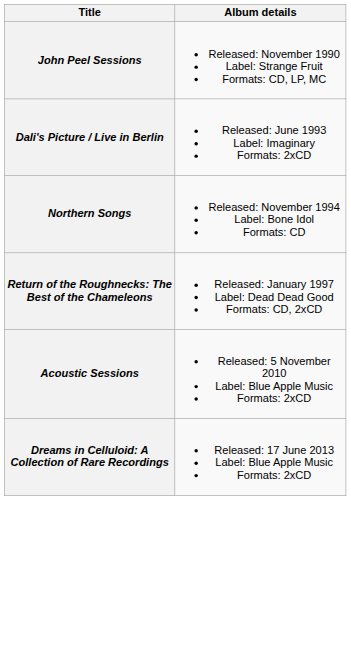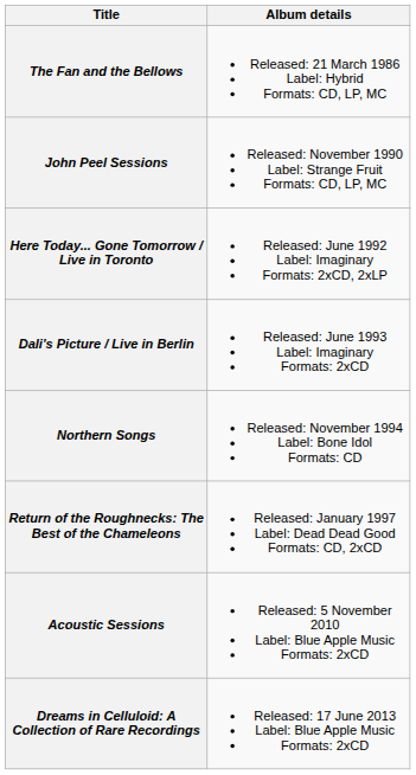 <table class="wikitable plainrowheaders" style="text-align:center;">
 <tr>
 <th scope="col" style="width:15em;">Title</th>
 <th scope="col" style="width:15em;">Album details</th>
 </tr>
 <tr>
+<th scope="row"><em>The Fan and the Bellows</em></th>
+<td><br><ul><li>Released: 21 March 1986</li><li>Label: Hybrid</li><li>Formats: CD, LP, MC</li></ul></td>
+</tr>
+<tr>
 <th scope="row"><em>John Peel Sessions</em></th>
 <td><br><ul><li>Released: November 1990</li><li>Label: Strange Fruit</li><li>Formats: CD, LP, MC</li></ul></td>
+</tr>
+<tr>
+<th scope="row"><em>Here Today... Gone Tomorrow / Live in Toronto</em></th>
+<td><br><ul><li>Released: June 1992</li><li>Label: Imaginary</li><li>Formats: 2xCD, 2xLP</li></ul></td>
 </tr>
 <tr>
 <th scope="row"><em>Dali's Picture / Live in Berlin</em></th>
 <td><br><ul><li>Released: June 1993</li><li>Label: Imaginary</li><li>Formats: 2xCD</li></ul></td>
 </tr>
 <tr>
 <th scope="row"><em>Northern Songs</em></th>
 <td><br><ul><li>Released: November 1994</li><li>Label: Bone Idol</li><li>Formats: CD</li></ul></td>
 </tr>
 <tr>
 <th scope="row"><em>Return of the Roughnecks: The Best of the Chameleons</em></th>
 <td><br><ul><li>Released: January 1997</li><li>Label: Dead Dead Good</li><li>Formats: CD, 2xCD</li></ul></td>
 </tr>
 <tr>
 <th scope="row"><em>Acoustic Sessions</em></th>
 <td><br><ul><li>Released: 5 November 2010</li><li>Label: Blue Apple Music</li><li>Formats: 2xCD</li></ul></td>
 </tr>
 <tr>
 <th scope="row"><em>Dreams in Celluloid: A Collection of Rare Recordings</em></th>
 <td><br><ul><li>Released: 17 June 2013</li><li>Label: Blue Apple Music</li><li>Formats: 2xCD</li></ul></td>
 </tr>
 </table>
